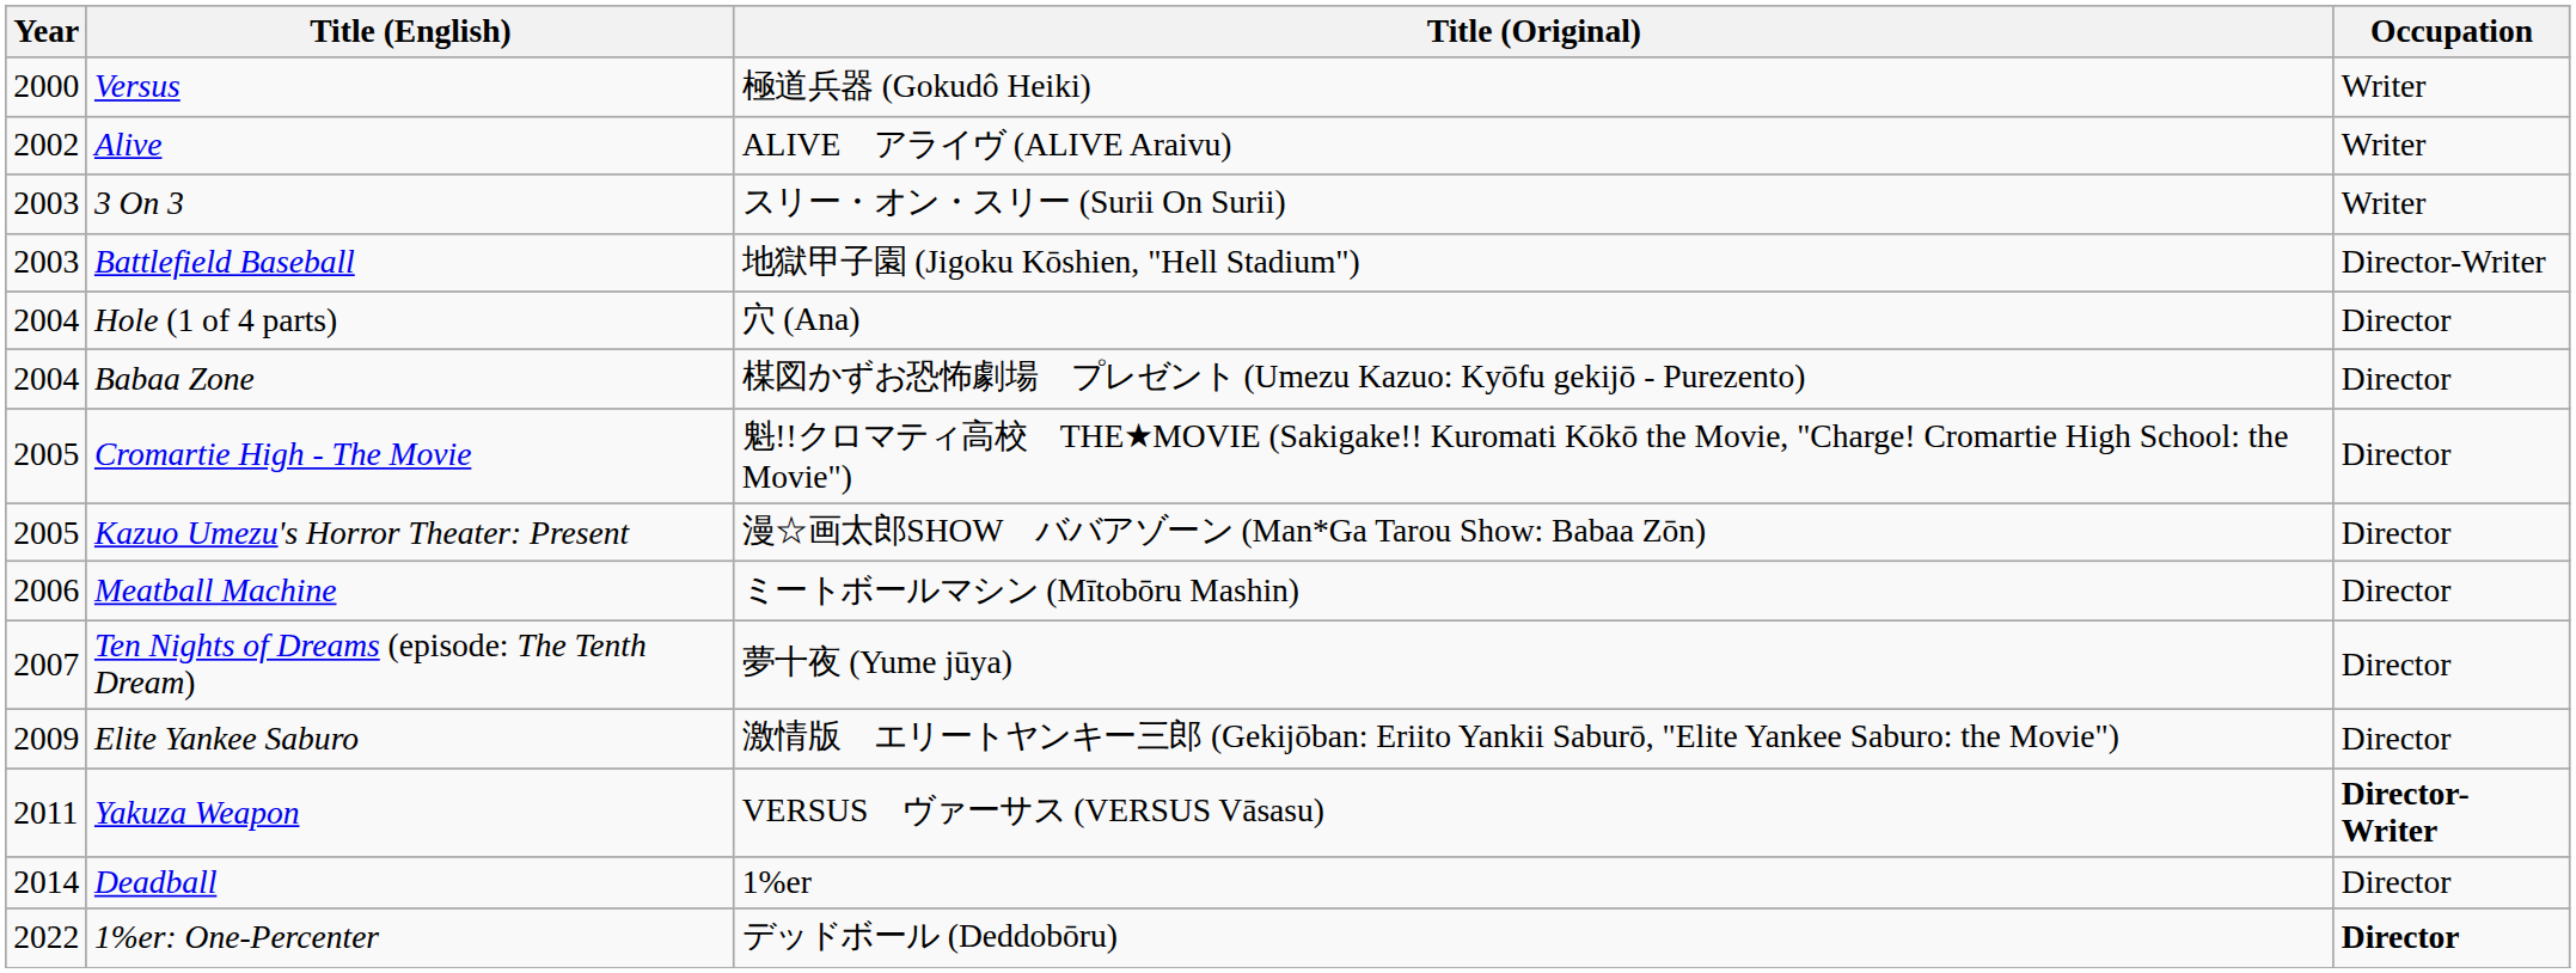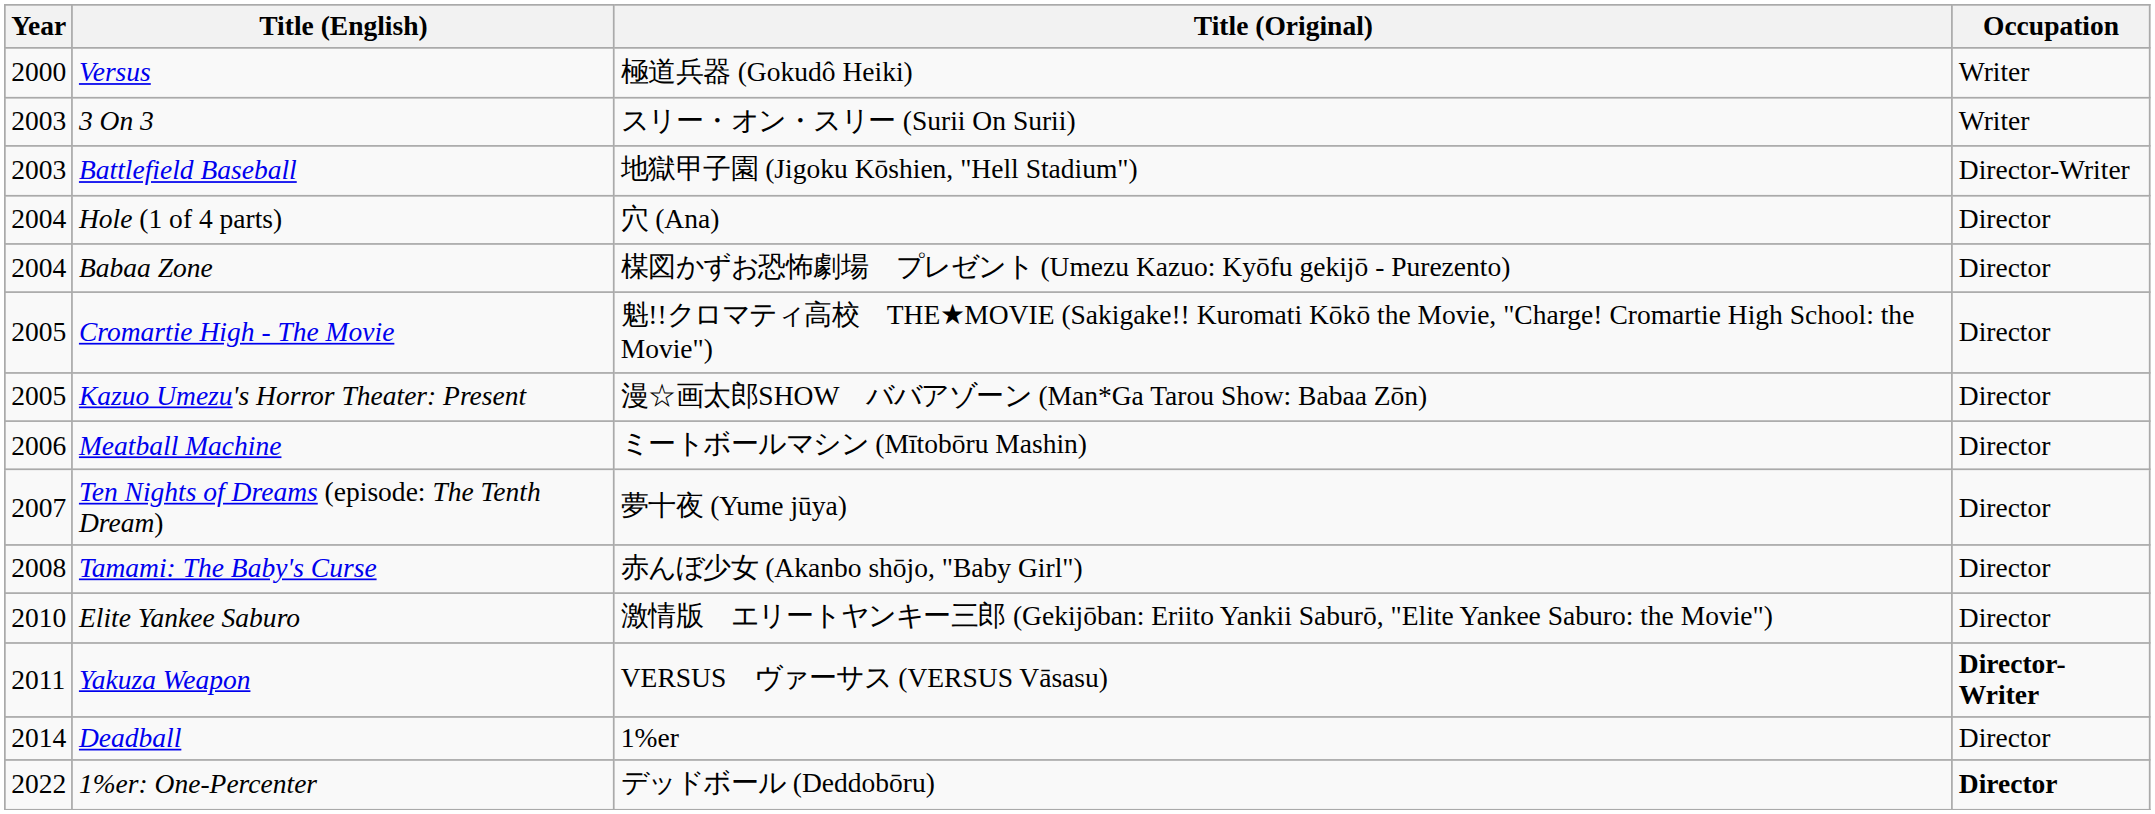 <table class="wikitable sortable">
 <tr>
 <th>Year</th>
 <th>Title (English)</th>
 <th>Title (Original)</th>
 <th>Occupation</th>
 </tr>
 <tr>
 <td>2000</td>
 <td><em><a href='#'>Versus</a></em></td>
 <td>極道兵器 (Gokudô Heiki)</td>
-<td>Writer</td>
-</tr>
-<tr>
-<td>2002</td>
-<td><em><a href='#'>Alive</a></em></td>
-<td>ALIVE　アライヴ (ALIVE Araivu)</td>
 <td>Writer</td>
 </tr>
 <tr>
 <td>2003</td>
 <td><em>3 On 3</em></td>
 <td>スリー・オン・スリー (Surii On Surii)</td>
 <td>Writer</td>
 </tr>
 <tr>
 <td>2003</td>
 <td><em><a href='#'>Battlefield Baseball</a></em></td>
 <td>地獄甲子園 (Jigoku Kōshien, "Hell Stadium")</td>
 <td>Director-Writer</td>
 </tr>
 <tr>
 <td>2004</td>
 <td><em>Hole</em> (1 of 4 parts)</td>
 <td>穴 (Ana)</td>
 <td>Director</td>
 </tr>
 <tr>
 <td>2004</td>
 <td><em>Babaa Zone</em></td>
 <td>楳図かずお恐怖劇場　プレゼント (Umezu Kazuo: Kyōfu gekijō - Purezento)</td>
 <td>Director</td>
 </tr>
 <tr>
 <td>2005</td>
 <td><em><a href='#'>Cromartie High - The Movie</a></em></td>
 <td>魁!!クロマティ高校　THE★MOVIE (Sakigake!! Kuromati Kōkō the Movie, "Charge! Cromartie High School: the Movie")</td>
 <td>Director</td>
 </tr>
 <tr>
 <td>2005</td>
 <td><em><a href='#'>Kazuo Umezu</a>'s Horror Theater: Present</em></td>
 <td>漫☆画太郎SHOW　ババアゾーン (Man*Ga Tarou Show: Babaa Zōn)</td>
 <td>Director</td>
 </tr>
 <tr>
 <td>2006</td>
 <td><em><a href='#'>Meatball Machine</a></em></td>
 <td>ミートボールマシン (Mītobōru Mashin)</td>
 <td>Director</td>
 </tr>
 <tr>
 <td>2007</td>
 <td><em><a href='#'>Ten Nights of Dreams</a></em> (episode: <em>The Tenth Dream</em>)</td>
 <td>夢十夜 (Yume jūya)</td>
 <td>Director</td>
 </tr>
 <tr>
-<td>2009</td>
+<td>2008</td>
+<td><em><a href='#'>Tamami: The Baby's Curse</a></em></td>
+<td>赤んぼ少女 (Akanbo shōjo, "Baby Girl")</td>
+<td>Director</td>
+</tr>
+<tr>
+<td>2010</td>
 <td><em>Elite Yankee Saburo</em></td>
 <td>激情版　エリートヤンキー三郎 (Gekijōban: Eriito Yankii Saburō, "Elite Yankee Saburo: the Movie")</td>
 <td>Director</td>
 </tr>
 <tr>
 <td>2011</td>
 <td><em><a href='#'>Yakuza Weapon </a></em></td>
 <td>VERSUS　ヴァーサス (VERSUS Vāsasu)</td>
 <td><strong>Director-Writer</strong></td>
 </tr>
 <tr>
 <td>2014</td>
 <td><em><a href='#'>Deadball</a></em></td>
 <td>1%er</td>
 <td>Director</td>
 </tr>
 <tr>
 <td>2022</td>
 <td><em>1%er: One-Percenter</em></td>
 <td>デッドボール (Deddobōru)</td>
 <td><strong>Director</strong></td>
 </tr>
 <tr>
 </tr>
 </table>
